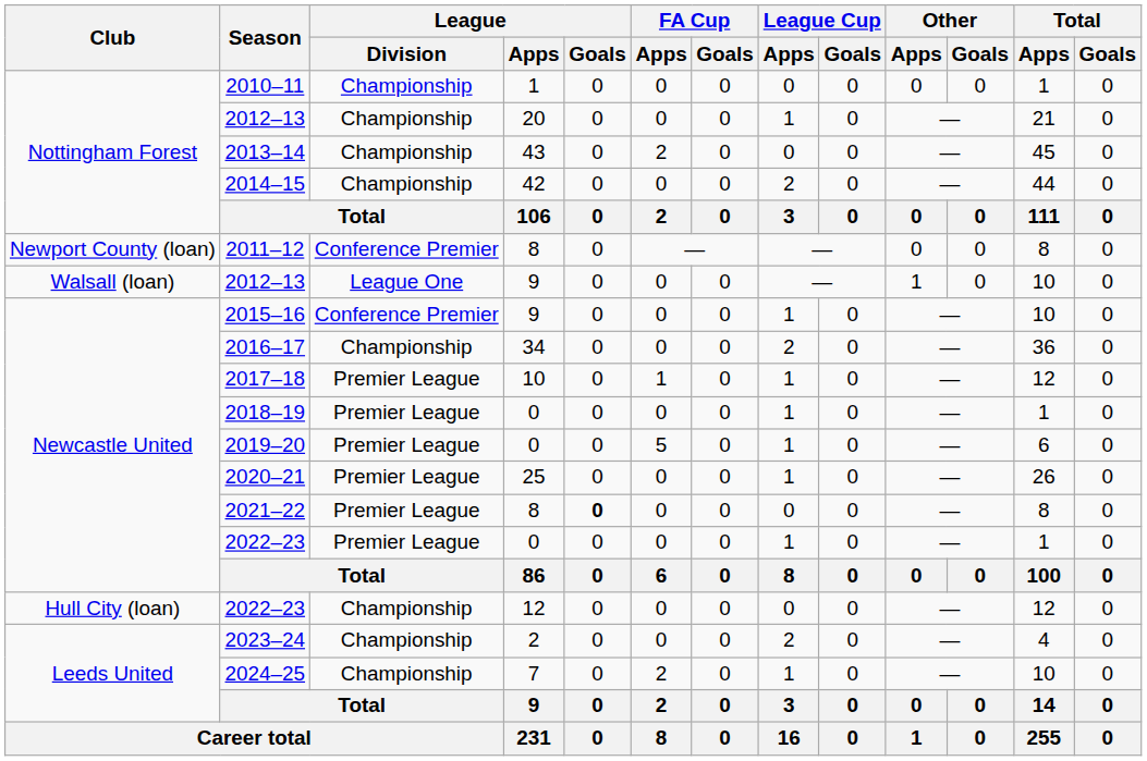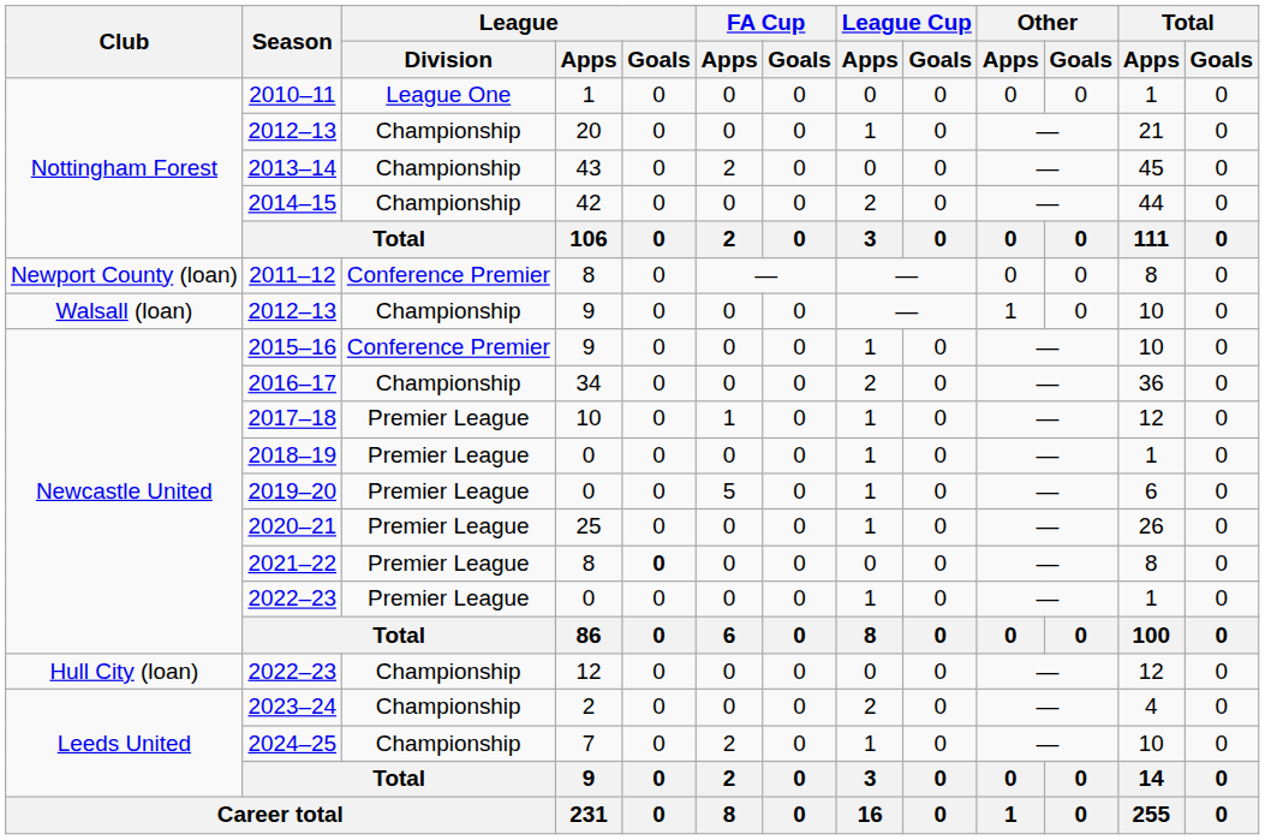 <table class=wikitable style="text-align: center">
 <tr>
 <th rowspan=2>Club</th>
 <th rowspan=2>Season</th>
 <th colspan=3>League</th>
 <th colspan=2><a href='#'>FA Cup</a></th>
 <th colspan=2><a href='#'>League Cup</a></th>
 <th colspan=2>Other</th>
 <th colspan=2>Total</th>
 </tr>
 <tr>
 <th>Division</th>
 <th>Apps</th>
 <th>Goals</th>
 <th>Apps</th>
 <th>Goals</th>
 <th>Apps</th>
 <th>Goals</th>
 <th>Apps</th>
 <th>Goals</th>
 <th>Apps</th>
 <th>Goals</th>
 </tr>
 <tr>
 <td rowspan=5><a href='#'>Nottingham Forest</a></td>
 <td><a href='#'>2010–11</a></td>
-<td><a href='#'>Championship</a></td>
+<td><a href='#'>League One</a></td>
 <td>1</td>
 <td>0</td>
 <td>0</td>
 <td>0</td>
 <td>0</td>
 <td>0</td>
 <td>0</td>
 <td>0</td>
 <td>1</td>
 <td>0</td>
 </tr>
 <tr>
 <td><a href='#'>2012–13</a></td>
 <td>Championship</td>
 <td>20</td>
 <td>0</td>
 <td>0</td>
 <td>0</td>
 <td>1</td>
 <td>0</td>
 <td colspan=2>—</td>
 <td>21</td>
 <td>0</td>
 </tr>
 <tr>
 <td><a href='#'>2013–14</a></td>
 <td>Championship</td>
 <td>43</td>
 <td>0</td>
 <td>2</td>
 <td>0</td>
 <td>0</td>
 <td>0</td>
 <td colspan=2>—</td>
 <td>45</td>
 <td>0</td>
 </tr>
 <tr>
 <td><a href='#'>2014–15</a></td>
 <td>Championship</td>
 <td>42</td>
 <td>0</td>
 <td>0</td>
 <td>0</td>
 <td>2</td>
 <td>0</td>
 <td colspan=2>—</td>
 <td>44</td>
 <td>0</td>
 </tr>
 <tr>
 <th colspan=2>Total</th>
 <th>106</th>
 <th>0</th>
 <th>2</th>
 <th>0</th>
 <th>3</th>
 <th>0</th>
 <th>0</th>
 <th>0</th>
 <th>111</th>
 <th>0</th>
 </tr>
 <tr>
 <td><a href='#'>Newport County</a> (loan)</td>
 <td><a href='#'>2011–12</a></td>
 <td><a href='#'>Conference Premier</a></td>
 <td>8</td>
 <td>0</td>
 <td colspan=2>—</td>
 <td colspan=2>—</td>
 <td>0</td>
 <td>0</td>
 <td>8</td>
 <td>0</td>
 </tr>
 <tr>
 <td><a href='#'>Walsall</a> (loan)</td>
 <td><a href='#'>2012–13</a></td>
-<td><a href='#'>League One</a></td>
+<td>Championship</td>
 <td>9</td>
 <td>0</td>
 <td>0</td>
 <td>0</td>
 <td colspan=2>—</td>
 <td>1</td>
 <td>0</td>
 <td>10</td>
 <td>0</td>
 </tr>
 <tr>
 <td rowspan=9><a href='#'>Newcastle United</a></td>
 <td><a href='#'>2015–16</a></td>
 <td><a href='#'>Conference Premier</a></td>
 <td>9</td>
 <td>0</td>
 <td>0</td>
 <td>0</td>
 <td>1</td>
 <td>0</td>
 <td colspan=2>—</td>
 <td>10</td>
 <td>0</td>
 </tr>
 <tr>
 <td><a href='#'>2016–17</a></td>
 <td>Championship</td>
 <td>34</td>
 <td>0</td>
 <td>0</td>
 <td>0</td>
 <td>2</td>
 <td>0</td>
 <td colspan=2>—</td>
 <td>36</td>
 <td>0</td>
 </tr>
 <tr>
 <td><a href='#'>2017–18</a></td>
 <td>Premier League</td>
 <td>10</td>
 <td>0</td>
 <td>1</td>
 <td>0</td>
 <td>1</td>
 <td>0</td>
 <td colspan=2>—</td>
 <td>12</td>
 <td>0</td>
 </tr>
 <tr>
 <td><a href='#'>2018–19</a></td>
 <td>Premier League</td>
 <td>0</td>
 <td>0</td>
 <td>0</td>
 <td>0</td>
 <td>1</td>
 <td>0</td>
 <td colspan=2>—</td>
 <td>1</td>
 <td>0</td>
 </tr>
 <tr>
 <td><a href='#'>2019–20</a></td>
 <td>Premier League</td>
 <td>0</td>
 <td>0</td>
 <td>5</td>
 <td>0</td>
 <td>1</td>
 <td>0</td>
 <td colspan=2>—</td>
 <td>6</td>
 <td>0</td>
 </tr>
 <tr>
 <td><a href='#'>2020–21</a></td>
 <td>Premier League</td>
 <td>25</td>
 <td>0</td>
 <td>0</td>
 <td>0</td>
 <td>1</td>
 <td>0</td>
 <td colspan=2>—</td>
 <td>26</td>
 <td>0</td>
 </tr>
 <tr>
 <td><a href='#'>2021–22</a></td>
 <td>Premier League</td>
 <td>8</td>
 <td><strong>0</strong></td>
 <td>0</td>
 <td>0</td>
 <td>0</td>
 <td>0</td>
 <td colspan=2>—</td>
 <td>8</td>
 <td>0</td>
 </tr>
 <tr>
 <td><a href='#'>2022–23</a></td>
 <td>Premier League</td>
 <td>0</td>
 <td>0</td>
 <td>0</td>
 <td>0</td>
 <td>1</td>
 <td>0</td>
 <td colspan=2>—</td>
 <td>1</td>
 <td>0</td>
 </tr>
 <tr>
 <th colspan=2>Total</th>
 <th>86</th>
 <th>0</th>
 <th>6</th>
 <th>0</th>
 <th>8</th>
 <th>0</th>
 <th>0</th>
 <th>0</th>
 <th>100</th>
 <th>0</th>
 </tr>
 <tr>
 <td><a href='#'>Hull City</a> (loan)</td>
 <td><a href='#'>2022–23</a></td>
 <td>Championship</td>
 <td>12</td>
 <td>0</td>
 <td>0</td>
 <td>0</td>
 <td>0</td>
 <td>0</td>
 <td colspan=2>—</td>
 <td>12</td>
 <td>0</td>
 </tr>
 <tr>
 <td rowspan=3><a href='#'>Leeds United</a></td>
 <td><a href='#'>2023–24</a></td>
 <td>Championship</td>
 <td>2</td>
 <td>0</td>
 <td>0</td>
 <td>0</td>
 <td>2</td>
 <td>0</td>
 <td colspan=2>—</td>
 <td>4</td>
 <td>0</td>
 </tr>
 <tr>
 <td><a href='#'>2024–25</a></td>
 <td>Championship</td>
 <td>7</td>
 <td>0</td>
 <td>2</td>
 <td>0</td>
 <td>1</td>
 <td>0</td>
 <td colspan=2>—</td>
 <td>10</td>
 <td>0</td>
 </tr>
 <tr>
 <th colspan=2>Total</th>
 <th>9</th>
 <th>0</th>
 <th>2</th>
 <th>0</th>
 <th>3</th>
 <th>0</th>
 <th>0</th>
 <th>0</th>
 <th>14</th>
 <th>0</th>
 </tr>
 <tr>
 <th colspan=3>Career total</th>
 <th>231</th>
 <th>0</th>
 <th>8</th>
 <th>0</th>
 <th>16</th>
 <th>0</th>
 <th>1</th>
 <th>0</th>
 <th>255</th>
 <th>0</th>
 </tr>
 </table>
